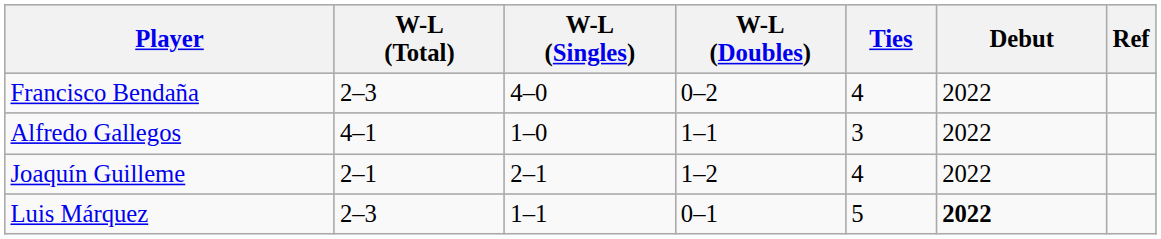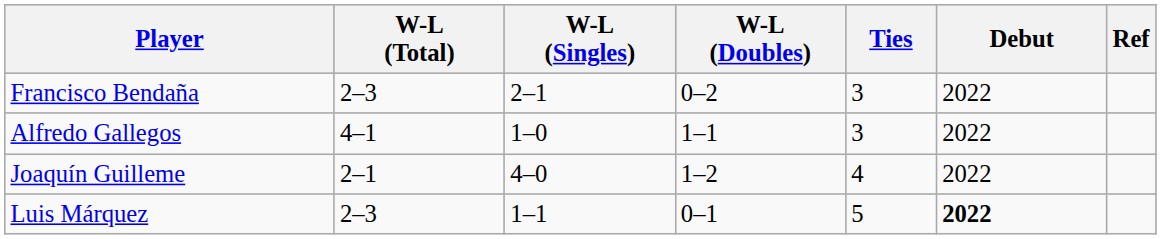 <table class="wikitable sortable" style=font-size:97%>
 <tr>
 <th width=200><a href='#'>Player</a></th>
 <th width=100>W-L<br>(Total)</th>
 <th width=100>W-L<br>(<a href='#'>Singles</a>)</th>
 <th width=100>W-L<br>(<a href='#'>Doubles</a>)</th>
 <th width=50><a href='#'>Ties</a></th>
 <th width=100>Debut</th>
 <th>Ref</th>
 </tr>
 <tr>
 <td><a href='#'>Francisco Bendaña</a></td>
 <td>2–3</td>
-<td>4–0</td>
+<td>2–1</td>
 <td>0–2</td>
-<td>4</td>
+<td>3</td>
 <td>2022</td>
 <td></td>
 </tr>
 <tr>
 <td><a href='#'>Alfredo Gallegos</a></td>
 <td>4–1</td>
 <td>1–0</td>
 <td>1–1</td>
 <td>3</td>
 <td>2022</td>
 <td></td>
 </tr>
 <tr>
 <td><a href='#'>Joaquín Guilleme</a></td>
 <td>2–1</td>
-<td>2–1</td>
+<td>4–0</td>
 <td>1–2</td>
 <td>4</td>
 <td>2022</td>
 <td></td>
 </tr>
 <tr>
 <td><a href='#'>Luis Márquez</a></td>
 <td>2–3</td>
 <td>1–1</td>
 <td>0–1</td>
 <td>5</td>
 <td><strong>2022</strong></td>
 <td></td>
 </tr>
 </table>
